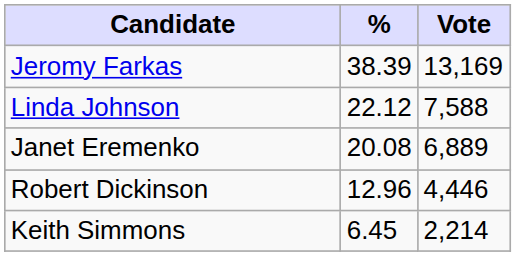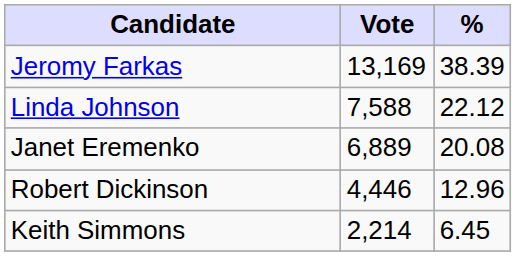 <table class="wikitable">
 <tr>
 <th style="background:#ddf; width:200px;">Candidate</th>
+<th style="background:#ddf; width:50px;">Vote</th>
 <th style="background:#ddf; width:30px;">%</th>
-<th style="background:#ddf; width:50px;">Vote</th>
 </tr>
 <tr>
 <td><a href='#'>Jeromy Farkas</a></td>
+<td>13,169</td>
 <td>38.39</td>
-<td>13,169</td>
 </tr>
 <tr>
 <td><a href='#'>Linda Johnson</a></td>
+<td>7,588</td>
 <td>22.12</td>
-<td>7,588</td>
 </tr>
 <tr>
 <td>Janet Eremenko</td>
+<td>6,889</td>
 <td>20.08</td>
-<td>6,889</td>
 </tr>
 <tr>
 <td>Robert Dickinson</td>
+<td>4,446</td>
 <td>12.96</td>
-<td>4,446</td>
 </tr>
 <tr>
 <td>Keith Simmons</td>
+<td>2,214</td>
 <td>6.45</td>
-<td>2,214</td>
 </tr>
 </table>
